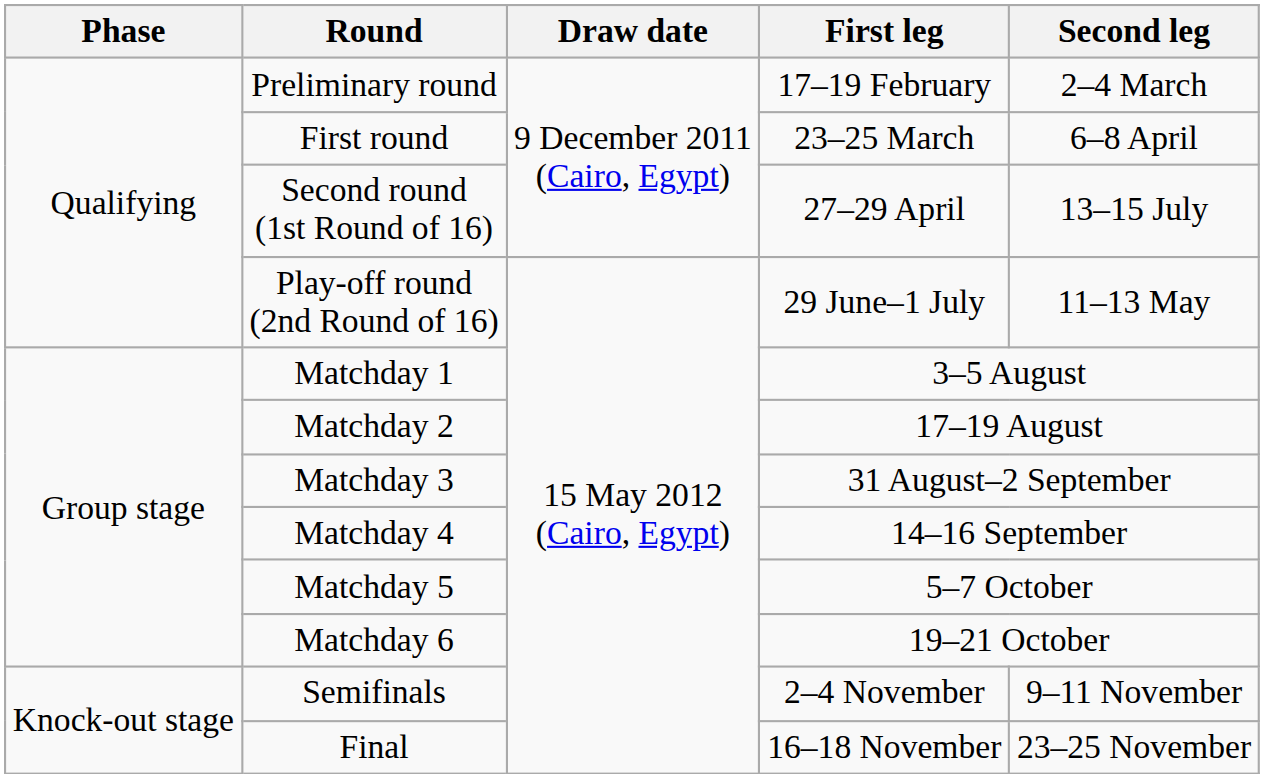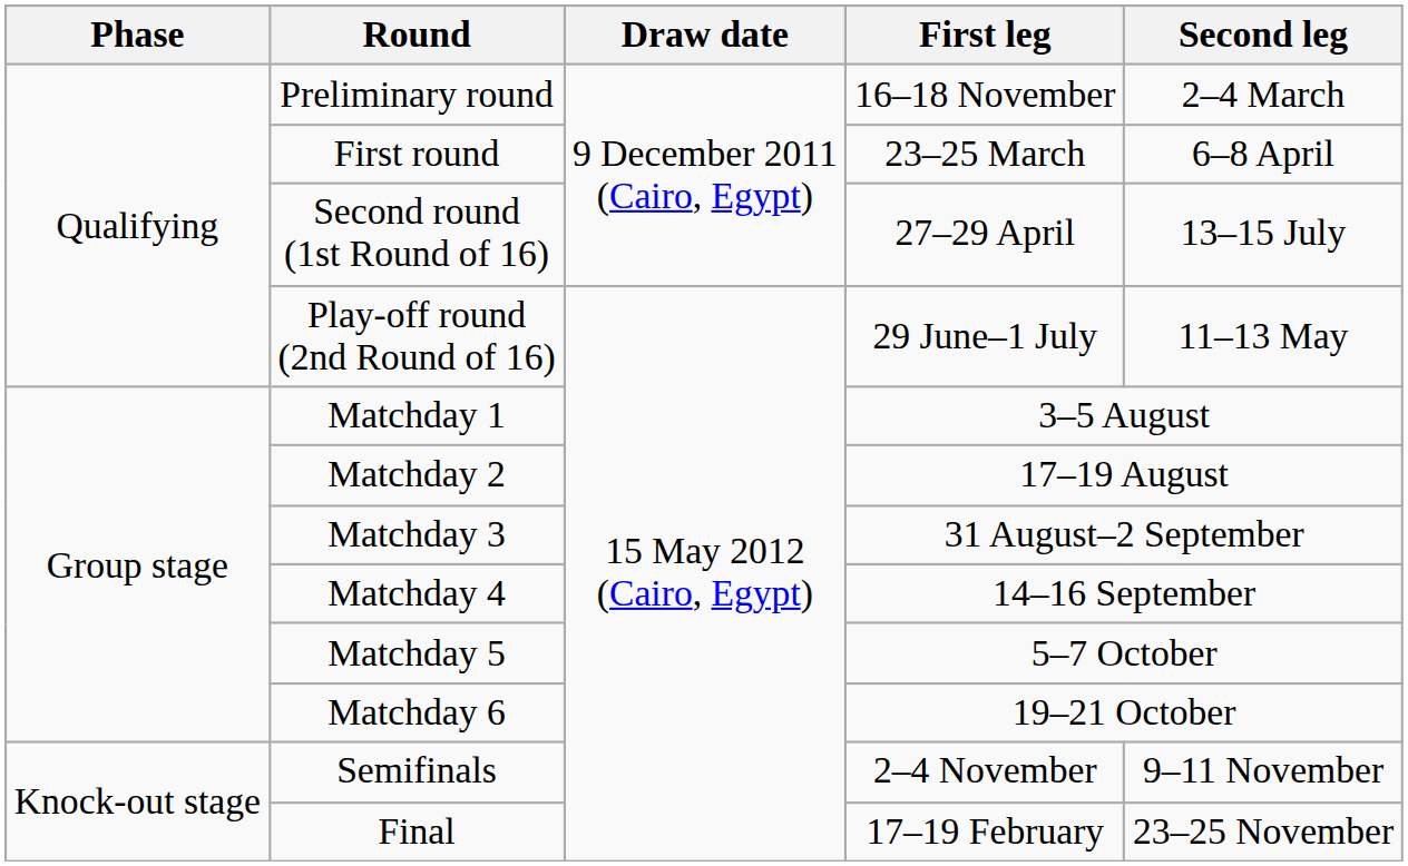 <table class="wikitable" border="1">
 <tr>
 <th>Phase</th>
 <th>Round</th>
 <th>Draw date</th>
 <th>First leg</th>
 <th>Second leg</th>
 </tr>
 <tr align="center">
 <td rowspan=4>Qualifying</td>
 <td>Preliminary round</td>
 <td rowspan=3>9 December 2011<br> (<a href='#'>Cairo</a>, <a href='#'>Egypt</a>)</td>
-<td>17–19 February</td>
+<td>16–18 November</td>
 <td>2–4 March</td>
 </tr>
 <tr align="center">
 <td>First round</td>
 <td>23–25 March</td>
 <td>6–8 April</td>
 </tr>
 <tr align="center">
 <td>Second round<br>(1st Round of 16)</td>
 <td>27–29 April</td>
 <td>13–15 July</td>
 </tr>
 <tr align="center">
 <td>Play-off round<br>(2nd Round of 16)</td>
 <td rowspan=9>15 May 2012<br> (<a href='#'>Cairo</a>, <a href='#'>Egypt</a>)</td>
 <td>29 June–1 July</td>
 <td>11–13 May</td>
 </tr>
 <tr align="center">
 <td rowspan=6>Group stage</td>
 <td>Matchday 1</td>
 <td colspan=2>3–5 August</td>
 </tr>
 <tr align="center">
 <td>Matchday 2</td>
 <td colspan=2>17–19 August</td>
 </tr>
 <tr align="center">
 <td>Matchday 3</td>
 <td colspan=2>31 August–2 September</td>
 </tr>
 <tr align="center">
 <td>Matchday 4</td>
 <td colspan=2>14–16 September</td>
 </tr>
 <tr align="center">
 <td>Matchday 5</td>
 <td colspan=2>5–7 October</td>
 </tr>
 <tr align="center">
 <td>Matchday 6</td>
 <td colspan=2>19–21 October</td>
 </tr>
 <tr align="center">
 <td rowspan=2>Knock-out stage</td>
 <td>Semifinals</td>
 <td>2–4 November</td>
 <td>9–11 November</td>
 </tr>
 <tr align="center">
 <td>Final</td>
-<td>16–18 November</td>
+<td>17–19 February</td>
 <td>23–25 November</td>
 </tr>
 </table>
